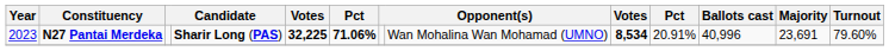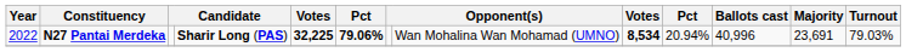 <table class="wikitable" style="margin:0.5em ; font-size:95%">
 <tr>
 <th>Year</th>
 <th>Constituency</th>
 <th colspan=2>Candidate</th>
 <th>Votes</th>
 <th>Pct</th>
 <th colspan=2>Opponent(s)</th>
 <th>Votes</th>
 <th>Pct</th>
 <th>Ballots cast</th>
 <th>Majority</th>
 <th>Turnout</th>
 </tr>
 <tr>
-<td><a href='#'>2023</a></td>
+<td><a href='#'>2022</a></td>
 <td><strong>N27 <a href='#'>Pantai Merdeka</a></strong></td>
 <td bgcolor=></td>
 <td><strong>Sharir Long</strong> (<a href='#'><strong>PAS</strong></a>)</td>
 <td align=right><strong>32,225</strong></td>
-<td><strong>71.06%</strong></td>
+<td><strong>79.06%</strong></td>
 <td></td>
 <td>Wan Mohalina Wan Mohamad (<a href='#'>UMNO</a>)</td>
 <td align=right><strong>8,534</strong></td>
-<td>20.91%</td>
+<td>20.94%</td>
 <td>40,996</td>
 <td>23,691</td>
-<td>79.60%</td>
+<td>79.03%</td>
 </tr>
 <tr>
 </tr>
 </table>
